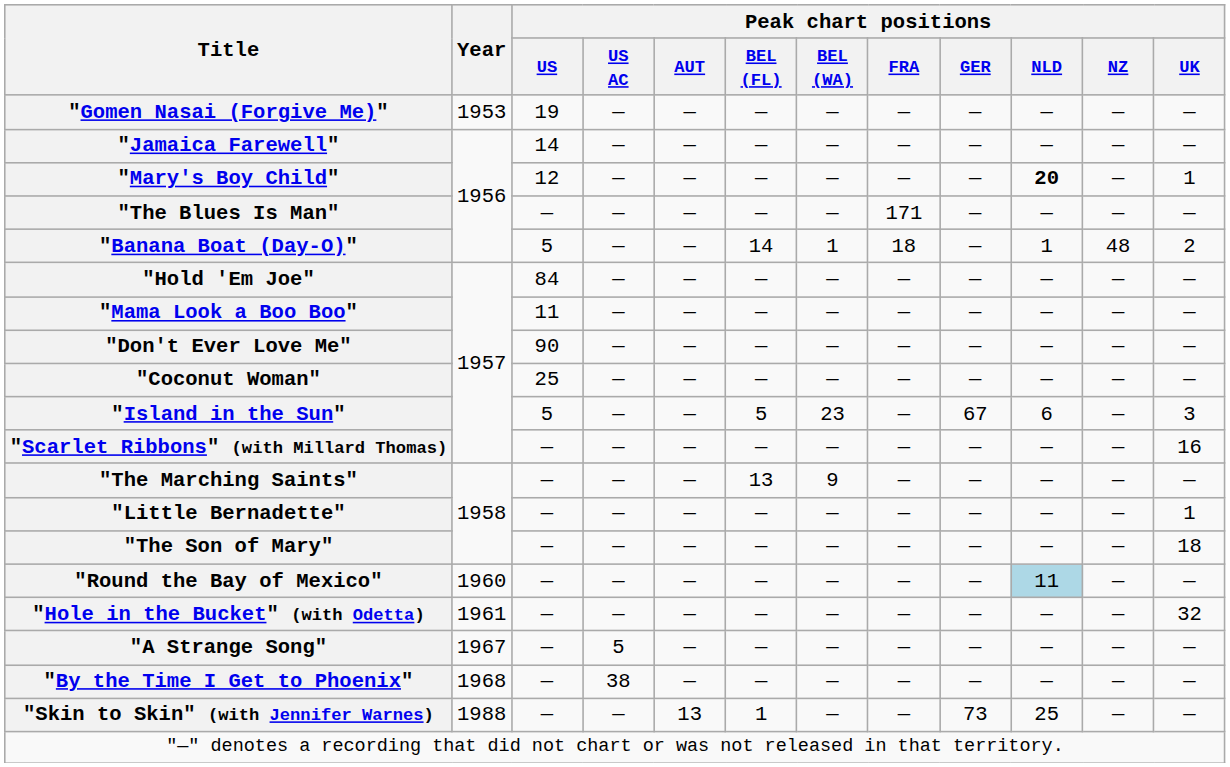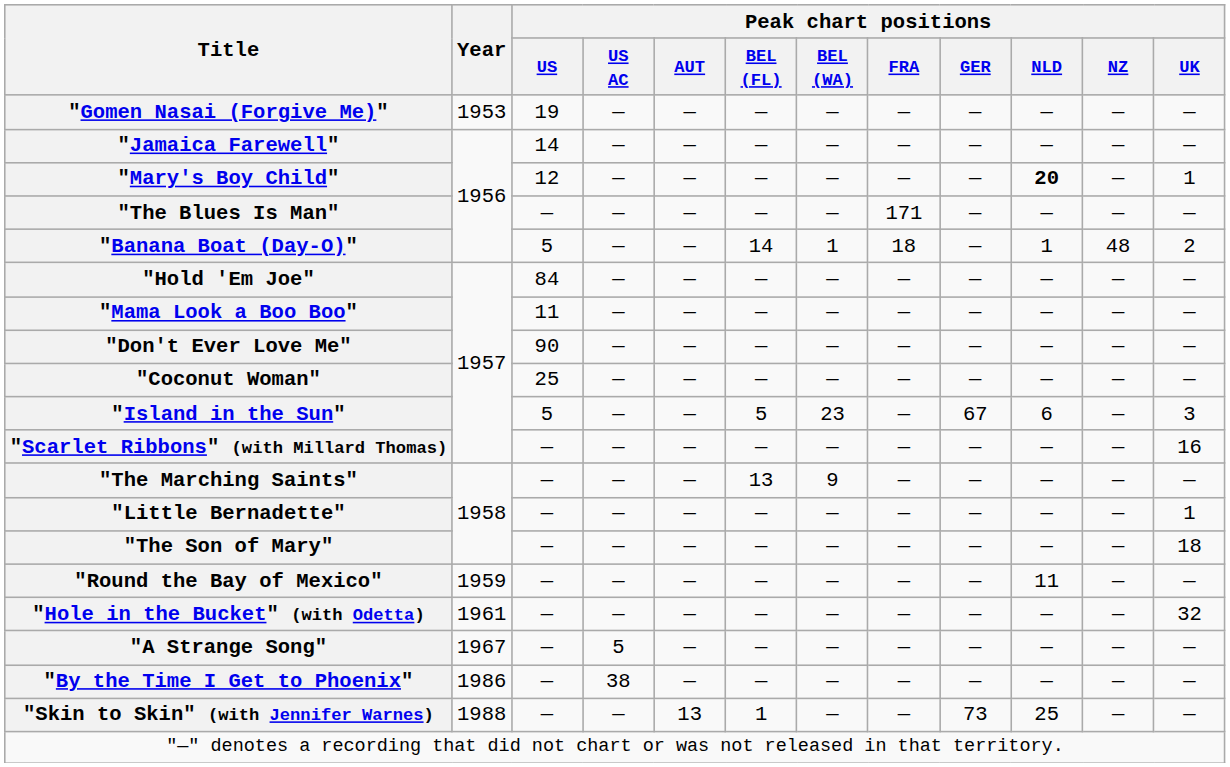 <table class="wikitable plainrowheaders" style="text-align:center;">
 <tr>
 <th rowspan="2">Title</th>
 <th rowspan="2">Year</th>
 <th colspan="10">Peak chart positions</th>
 </tr>
 <tr>
 <th style="width:3em;"><small><a href='#'>US</a></small></th>
 <th style="width:3em;"><small><a href='#'>US<br>AC</a></small><br></th>
 <th style="width:3em;"><small><a href='#'>AUT</a></small><br></th>
 <th style="width:3em;"><small><a href='#'>BEL (FL)</a></small><br></th>
 <th style="width:3em;"><small><a href='#'>BEL (WA)</a></small><br></th>
 <th style="width:3em;"><small><a href='#'>FRA</a></small><br></th>
 <th style="width:3em;"><small><a href='#'>GER</a></small><br></th>
 <th style="width:3em;"><small><a href='#'>NLD</a></small><br></th>
 <th style="width:3em;"><small><a href='#'>NZ</a></small><br></th>
 <th style="width:3em;"><small><a href='#'>UK</a></small><br></th>
 </tr>
 <tr>
 <th scope="row">"<a href='#'>Gomen Nasai (Forgive Me)</a>"</th>
 <td>1953</td>
 <td>19</td>
 <td>—</td>
 <td>—</td>
 <td>—</td>
 <td>—</td>
 <td>—</td>
 <td>—</td>
 <td>—</td>
 <td>—</td>
 <td>—</td>
 </tr>
 <tr>
 <th scope="row">"<a href='#'>Jamaica Farewell</a>"</th>
 <td rowspan="4">1956</td>
 <td>14</td>
 <td>—</td>
 <td>—</td>
 <td>—</td>
 <td>—</td>
 <td>—</td>
 <td>—</td>
 <td>—</td>
 <td>—</td>
 <td>—</td>
 </tr>
 <tr>
 <th scope="row">"<a href='#'>Mary's Boy Child</a>"</th>
 <td>12</td>
 <td>—</td>
 <td>—</td>
 <td>—</td>
 <td>—</td>
 <td>—</td>
 <td>—</td>
 <td><strong>20</strong></td>
 <td>—</td>
 <td>1</td>
 </tr>
 <tr>
 <th scope="row">"The Blues Is Man"</th>
 <td>—</td>
 <td>—</td>
 <td>—</td>
 <td>—</td>
 <td>—</td>
 <td>171</td>
 <td>—</td>
 <td>—</td>
 <td>—</td>
 <td>—</td>
 </tr>
 <tr>
 <th scope="row">"<a href='#'>Banana Boat (Day-O)</a>"</th>
 <td>5</td>
 <td>—</td>
 <td>—</td>
 <td>14</td>
 <td>1</td>
 <td>18</td>
 <td>—</td>
 <td>1</td>
 <td>48</td>
 <td>2</td>
 </tr>
 <tr>
 <th scope="row">"Hold 'Em Joe"</th>
 <td rowspan="6">1957</td>
 <td>84</td>
 <td>—</td>
 <td>—</td>
 <td>—</td>
 <td>—</td>
 <td>—</td>
 <td>—</td>
 <td>—</td>
 <td>—</td>
 <td>—</td>
 </tr>
 <tr>
 <th scope="row">"<a href='#'>Mama Look a Boo Boo</a>"</th>
 <td>11</td>
 <td>—</td>
 <td>—</td>
 <td>—</td>
 <td>—</td>
 <td>—</td>
 <td>—</td>
 <td>—</td>
 <td>—</td>
 <td>—</td>
 </tr>
 <tr>
 <th scope="row">"Don't Ever Love Me"</th>
 <td>90</td>
 <td>—</td>
 <td>—</td>
 <td>—</td>
 <td>—</td>
 <td>—</td>
 <td>—</td>
 <td>—</td>
 <td>—</td>
 <td>—</td>
 </tr>
 <tr>
 <th scope="row">"Coconut Woman"</th>
 <td>25</td>
 <td>—</td>
 <td>—</td>
 <td>—</td>
 <td>—</td>
 <td>—</td>
 <td>—</td>
 <td>—</td>
 <td>—</td>
 <td>—</td>
 </tr>
 <tr>
 <th scope="row">"<a href='#'>Island in the Sun</a>"</th>
 <td>5</td>
 <td>—</td>
 <td>—</td>
 <td>5</td>
 <td>23</td>
 <td>—</td>
 <td>67</td>
 <td>6</td>
 <td>—</td>
 <td>3</td>
 </tr>
 <tr>
 <th scope="row">"<a href='#'>Scarlet Ribbons</a>" <small>(with Millard Thomas)</small></th>
 <td>—</td>
 <td>—</td>
 <td>—</td>
 <td>—</td>
 <td>—</td>
 <td>—</td>
 <td>—</td>
 <td>—</td>
 <td>—</td>
 <td>16</td>
 </tr>
 <tr>
 <th scope="row">"The Marching Saints"</th>
 <td rowspan="3">1958</td>
 <td>—</td>
 <td>—</td>
 <td>—</td>
 <td>13</td>
 <td>9</td>
 <td>—</td>
 <td>—</td>
 <td>—</td>
 <td>—</td>
 <td>—</td>
 </tr>
 <tr>
 <th scope="row">"Little Bernadette"</th>
 <td>—</td>
 <td>—</td>
 <td>—</td>
 <td>—</td>
 <td>—</td>
 <td>—</td>
 <td>—</td>
 <td>—</td>
 <td>—</td>
 <td>1</td>
 </tr>
 <tr>
 <th scope="row">"The Son of Mary"</th>
 <td>—</td>
 <td>—</td>
 <td>—</td>
 <td>—</td>
 <td>—</td>
 <td>—</td>
 <td>—</td>
 <td>—</td>
 <td>—</td>
 <td>18</td>
 </tr>
 <tr>
 <th scope="row">"Round the Bay of Mexico"</th>
-<td>1960</td>
+<td>1959</td>
 <td>—</td>
 <td>—</td>
 <td>—</td>
 <td>—</td>
 <td>—</td>
 <td>—</td>
 <td>—</td>
-<td style="background: lightblue;">11</td>
+<td>11</td>
 <td>—</td>
 <td>—</td>
 </tr>
 <tr>
 <th scope="row">"<a href='#'>Hole in the Bucket</a>" <small>(with <a href='#'>Odetta</a>)</small></th>
 <td>1961</td>
 <td>—</td>
 <td>—</td>
 <td>—</td>
 <td>—</td>
 <td>—</td>
 <td>—</td>
 <td>—</td>
 <td>—</td>
 <td>—</td>
 <td>32</td>
 </tr>
 <tr>
 <th scope="row">"A Strange Song"</th>
 <td>1967</td>
 <td>—</td>
 <td>5</td>
 <td>—</td>
 <td>—</td>
 <td>—</td>
 <td>—</td>
 <td>—</td>
 <td>—</td>
 <td>—</td>
 <td>—</td>
 </tr>
 <tr>
 <th scope="row">"<a href='#'>By the Time I Get to Phoenix</a>"</th>
-<td>1968</td>
+<td>1986</td>
 <td>—</td>
 <td>38</td>
 <td>—</td>
 <td>—</td>
 <td>—</td>
 <td>—</td>
 <td>—</td>
 <td>—</td>
 <td>—</td>
 <td>—</td>
 </tr>
 <tr>
 <th scope="row">"Skin to Skin" <small>(with <a href='#'>Jennifer Warnes</a>)</small></th>
 <td>1988</td>
 <td>—</td>
 <td>—</td>
 <td>13</td>
 <td>1</td>
 <td>—</td>
 <td>—</td>
 <td>73</td>
 <td>25</td>
 <td>—</td>
 <td>—</td>
 </tr>
 <tr>
 <td colspan="12" style="font-size:90%">"—" denotes a recording that did not chart or was not released in that territory.</td>
 </tr>
 </table>
